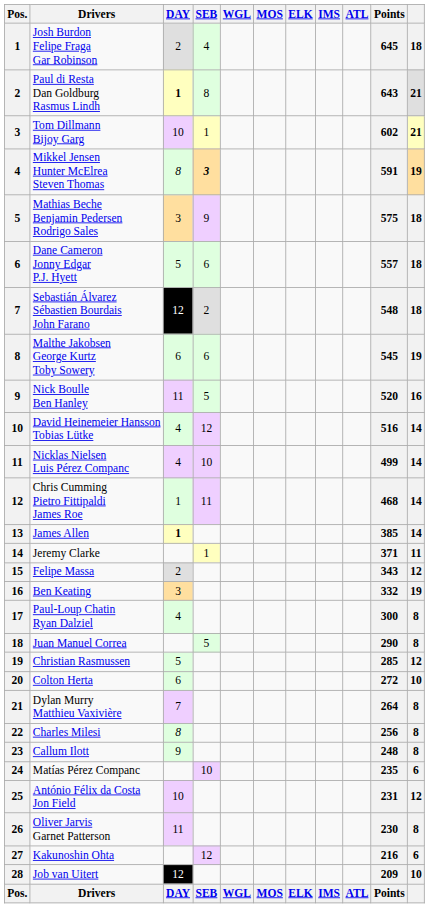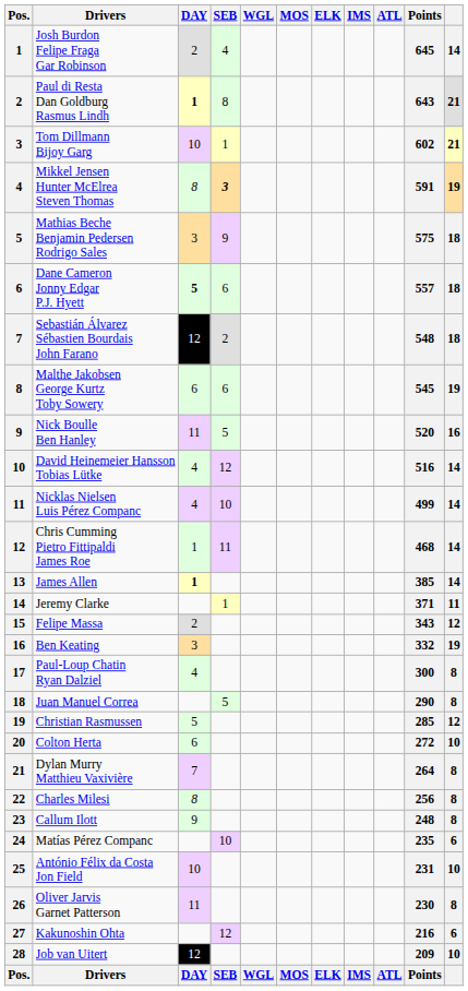 <table class="wikitable" style="font-size:85%;">
 <tr>
 <th>Pos.</th>
 <th>Drivers</th>
 <th><a href='#'>DAY</a></th>
 <th><a href='#'>SEB</a></th>
 <th><a href='#'>WGL</a></th>
 <th><a href='#'>MOS</a></th>
 <th><a href='#'>ELK</a></th>
 <th><a href='#'>IMS</a></th>
 <th><a href='#'>ATL</a></th>
 <th>Points</th>
 <th></th>
 </tr>
 <tr>
 <th>1</th>
 <td> <a href='#'>Josh Burdon</a><br> <a href='#'>Felipe Fraga</a><br> <a href='#'>Gar Robinson</a></td>
 <td style="background:#dfdfdf" align="center">2</td>
 <td style="background:#dfffdf" align="center">4</td>
 <td style="background:#" align="center"></td>
 <td style="background:#" align="center"></td>
 <td style="background:#" align="center"></td>
 <td style="background:#" align="center"></td>
 <td style="background:#" align="center"></td>
 <th>645</th>
-<th>18</th>
+<th>14</th>
 </tr>
 <tr>
 <th>2</th>
 <td> <a href='#'>Paul di Resta</a><br> Dan Goldburg<br> <a href='#'>Rasmus Lindh</a></td>
 <td style="background:#ffffbf" align="center"><strong>1</strong></td>
 <td style="background:#dfffdf" align="center">8</td>
 <td style="background:#" align="center"></td>
 <td style="background:#" align="center"></td>
 <td style="background:#" align="center"></td>
 <td style="background:#" align="center"></td>
 <td style="background:#" align="center"></td>
 <th>643</th>
 <th style="background:#dfdfdf">21</th>
 </tr>
 <tr>
 <th>3</th>
 <td> <a href='#'>Tom Dillmann</a><br> <a href='#'>Bijoy Garg</a></td>
 <td style="background:#efcfff" align="center">10</td>
 <td style="background:#ffffbf" align="center">1</td>
 <td style="background:#" align="center"></td>
 <td style="background:#" align="center"></td>
 <td style="background:#" align="center"></td>
 <td style="background:#" align="center"></td>
 <td style="background:#" align="center"></td>
 <th>602</th>
 <th style="background:#ffffbf">21</th>
 </tr>
 <tr>
 <th>4</th>
 <td> <a href='#'>Mikkel Jensen</a><br> <a href='#'>Hunter McElrea</a><br> <a href='#'>Steven Thomas</a></td>
 <td style="background:#dfffdf" align="center"><em>8</em></td>
 <td style="background:#ffdf9f" align="center"><strong><em>3</em></strong></td>
 <td style="background:#" align="center"></td>
 <td style="background:#" align="center"></td>
 <td style="background:#" align="center"></td>
 <td style="background:#" align="center"></td>
 <td style="background:#" align="center"></td>
 <th>591</th>
 <th style="background:#ffdf9f">19</th>
 </tr>
 <tr>
 <th>5</th>
 <td> <a href='#'>Mathias Beche</a><br> <a href='#'>Benjamin Pedersen</a><br> <a href='#'>Rodrigo Sales</a></td>
 <td style="background:#ffdf9f" align="center">3</td>
 <td style="background:#efcfff" align="center">9</td>
 <td style="background:#" align="center"></td>
 <td style="background:#" align="center"></td>
 <td style="background:#" align="center"></td>
 <td style="background:#" align="center"></td>
 <td style="background:#" align="center"></td>
 <th>575</th>
 <th>18</th>
 </tr>
 <tr>
 <th>6</th>
 <td> <a href='#'>Dane Cameron</a><br> <a href='#'>Jonny Edgar</a><br> <a href='#'>P.J. Hyett</a></td>
-<td style="background:#dfffdf" align="center">5</td>
+<td style="background:#dfffdf" align="center"><strong>5</strong></td>
 <td style="background:#dfffdf" align="center">6</td>
 <td style="background:#" align="center"></td>
 <td style="background:#" align="center"></td>
 <td style="background:#" align="center"></td>
 <td style="background:#" align="center"></td>
 <td style="background:#" align="center"></td>
 <th>557</th>
 <th>18</th>
 </tr>
 <tr>
 <th>7</th>
 <td> <a href='#'>Sebastián Álvarez</a><br> <a href='#'>Sébastien Bourdais</a><br> <a href='#'>John Farano</a></td>
 <td style="background-color:#000000; color:white" align="center">12</td>
 <td style="background:#dfdfdf" align="center">2</td>
 <td style="background:#" align="center"></td>
 <td style="background:#" align="center"></td>
 <td style="background:#" align="center"></td>
 <td style="background:#" align="center"></td>
 <td style="background:#" align="center"></td>
 <th>548</th>
 <th>18</th>
 </tr>
 <tr>
 <th>8</th>
 <td> <a href='#'>Malthe Jakobsen</a><br> <a href='#'>George Kurtz</a><br> <a href='#'>Toby Sowery</a></td>
 <td style="background:#dfffdf" align="center">6</td>
 <td style="background:#dfffdf" align="center">6</td>
 <td style="background:#" align="center"></td>
 <td style="background:#" align="center"></td>
 <td style="background:#" align="center"></td>
 <td style="background:#" align="center"></td>
 <td style="background:#" align="center"></td>
 <th>545</th>
 <th>19</th>
 </tr>
 <tr>
 <th>9</th>
 <td> <a href='#'>Nick Boulle</a><br> <a href='#'>Ben Hanley</a></td>
 <td style="background:#efcfff" align="center">11</td>
 <td style="background:#dfffdf" align="center">5</td>
 <td style="background:#" align="center"></td>
 <td style="background:#" align="center"></td>
 <td style="background:#" align="center"></td>
 <td style="background:#" align="center"></td>
 <td style="background:#" align="center"></td>
 <th>520</th>
 <th>16</th>
 </tr>
 <tr>
 <th>10</th>
 <td> <a href='#'>David Heinemeier Hansson</a><br> <a href='#'>Tobias Lütke</a></td>
 <td style="background:#dfffdf" align="center">4</td>
 <td style="background:#efcfff" align="center">12</td>
 <td style="background:#" align="center"></td>
 <td style="background:#" align="center"></td>
 <td style="background:#" align="center"></td>
 <td style="background:#" align="center"></td>
 <td style="background:#" align="center"></td>
 <th>516</th>
 <th>14</th>
 </tr>
 <tr>
 <th>11</th>
 <td> <a href='#'>Nicklas Nielsen</a><br> <a href='#'>Luis Pérez Companc</a></td>
 <td style="background:#efcfff" align="center">4</td>
 <td style="background:#efcfff" align="center">10</td>
 <td style="background:#" align="center"></td>
 <td style="background:#" align="center"></td>
 <td style="background:#" align="center"></td>
 <td style="background:#" align="center"></td>
 <td style="background:#" align="center"></td>
 <th>499</th>
 <th>14</th>
 </tr>
 <tr>
 <th>12</th>
 <td> Chris Cumming<br> <a href='#'>Pietro Fittipaldi</a><br> <a href='#'>James Roe</a></td>
 <td style="background:#dfffdf" align="center">1</td>
 <td style="background:#efcfff" align="center">11</td>
 <td style="background:#" align="center"></td>
 <td style="background:#" align="center"></td>
 <td style="background:#" align="center"></td>
 <td style="background:#" align="center"></td>
 <td style="background:#" align="center"></td>
 <th>468</th>
 <th>14</th>
 </tr>
 <tr>
 <th>13</th>
 <td> <a href='#'>James Allen</a></td>
 <td style="background:#ffffbf" align="center"><strong>1</strong></td>
 <td style="background:#" align="center"></td>
 <td style="background:#" align="center"></td>
 <td style="background:#" align="center"></td>
 <td style="background:#" align="center"></td>
 <td style="background:#" align="center"></td>
 <td style="background:#" align="center"></td>
 <th>385</th>
 <th>14</th>
 </tr>
 <tr>
 <th>14</th>
 <td> Jeremy Clarke</td>
 <td style="background:#" align="center"></td>
 <td style="background:#ffffbf" align="center">1</td>
 <td style="background:#" align="center"></td>
 <td style="background:#" align="center"></td>
 <td style="background:#" align="center"></td>
 <td style="background:#" align="center"></td>
 <td style="background:#" align="center"></td>
 <th>371</th>
 <th>11</th>
 </tr>
 <tr>
 <th>15</th>
 <td> <a href='#'>Felipe Massa</a></td>
 <td style="background:#dfdfdf" align="center">2</td>
 <td style="background:#" align="center"></td>
 <td style="background:#" align="center"></td>
 <td style="background:#" align="center"></td>
 <td style="background:#" align="center"></td>
 <td style="background:#" align="center"></td>
 <td style="background:#" align="center"></td>
 <th>343</th>
 <th>12</th>
 </tr>
 <tr>
 <th>16</th>
 <td> <a href='#'>Ben Keating</a></td>
 <td style="background:#ffdf9f" align="center">3</td>
 <td style="background:#" align="center"></td>
 <td style="background:#" align="center"></td>
 <td style="background:#" align="center"></td>
 <td style="background:#" align="center"></td>
 <td style="background:#" align="center"></td>
 <td style="background:#" align="center"></td>
 <th>332</th>
 <th>19</th>
 </tr>
 <tr>
 <th>17</th>
 <td> <a href='#'>Paul-Loup Chatin</a><br> <a href='#'>Ryan Dalziel</a></td>
 <td style="background:#dfffdf" align="center">4</td>
 <td style="background:#" align="center"></td>
 <td style="background:#" align="center"></td>
 <td style="background:#" align="center"></td>
 <td style="background:#" align="center"></td>
 <td style="background:#" align="center"></td>
 <td style="background:#" align="center"></td>
 <th>300</th>
 <th>8</th>
 </tr>
 <tr>
 <th>18</th>
 <td> <a href='#'>Juan Manuel Correa</a></td>
 <td style="background:#" align="center"></td>
 <td style="background:#dfffdf" align="center">5</td>
 <td style="background:#" align="center"></td>
 <td style="background:#" align="center"></td>
 <td style="background:#" align="center"></td>
 <td style="background:#" align="center"></td>
 <td style="background:#" align="center"></td>
 <th>290</th>
 <th>8</th>
 </tr>
 <tr>
 <th>19</th>
 <td> <a href='#'>Christian Rasmussen</a></td>
 <td style="background:#dfffdf" align="center">5</td>
 <td style="background:#" align="center"></td>
 <td style="background:#" align="center"></td>
 <td style="background:#" align="center"></td>
 <td style="background:#" align="center"></td>
 <td style="background:#" align="center"></td>
 <td style="background:#" align="center"></td>
 <th>285</th>
 <th>12</th>
 </tr>
 <tr>
 <th>20</th>
 <td> <a href='#'>Colton Herta</a></td>
 <td style="background:#dfffdf" align="center">6</td>
 <td style="background:#" align="center"></td>
 <td style="background:#" align="center"></td>
 <td style="background:#" align="center"></td>
 <td style="background:#" align="center"></td>
 <td style="background:#" align="center"></td>
 <td style="background:#" align="center"></td>
 <th>272</th>
 <th>10</th>
 </tr>
 <tr>
 <th>21</th>
 <td> Dylan Murry<br> <a href='#'>Matthieu Vaxivière</a></td>
 <td style="background:#efcfff" align="center">7</td>
 <td style="background:#" align="center"></td>
 <td style="background:#" align="center"></td>
 <td style="background:#" align="center"></td>
 <td style="background:#" align="center"></td>
 <td style="background:#" align="center"></td>
 <td style="background:#" align="center"></td>
 <th>264</th>
 <th>8</th>
 </tr>
 <tr>
 <th>22</th>
 <td> <a href='#'>Charles Milesi</a></td>
 <td style="background:#dfffdf" align="center"><em>8</em></td>
 <td style="background:#" align="center"></td>
 <td style="background:#" align="center"></td>
 <td style="background:#" align="center"></td>
 <td style="background:#" align="center"></td>
 <td style="background:#" align="center"></td>
 <td style="background:#" align="center"></td>
 <th>256</th>
 <th>8</th>
 </tr>
 <tr>
 <th>23</th>
 <td> <a href='#'>Callum Ilott</a></td>
 <td style="background:#dfffdf" align="center">9</td>
 <td style="background:#" align="center"></td>
 <td style="background:#" align="center"></td>
 <td style="background:#" align="center"></td>
 <td style="background:#" align="center"></td>
 <td style="background:#" align="center"></td>
 <td style="background:#" align="center"></td>
 <th>248</th>
 <th>8</th>
 </tr>
 <tr>
 <th>24</th>
 <td> Matías Pérez Companc</td>
 <td style="background:#" align="center"></td>
 <td style="background:#efcfff" align="center">10</td>
 <td style="background:#" align="center"></td>
 <td style="background:#" align="center"></td>
 <td style="background:#" align="center"></td>
 <td style="background:#" align="center"></td>
 <td style="background:#" align="center"></td>
 <th>235</th>
 <th>6</th>
 </tr>
 <tr>
 <th>25</th>
 <td> <a href='#'>António Félix da Costa</a><br> <a href='#'>Jon Field</a></td>
 <td style="background:#efcfff" align="center">10</td>
 <td style="background:#" align="center"></td>
 <td style="background:#" align="center"></td>
 <td style="background:#" align="center"></td>
 <td style="background:#" align="center"></td>
 <td style="background:#" align="center"></td>
 <td style="background:#" align="center"></td>
 <th>231</th>
-<th>12</th>
+<th>10</th>
 </tr>
 <tr>
 <th>26</th>
 <td> <a href='#'>Oliver Jarvis</a><br> Garnet Patterson</td>
 <td style="background:#efcfff" align="center">11</td>
 <td style="background:#" align="center"></td>
 <td style="background:#" align="center"></td>
 <td style="background:#" align="center"></td>
 <td style="background:#" align="center"></td>
 <td style="background:#" align="center"></td>
 <td style="background:#" align="center"></td>
 <th>230</th>
 <th>8</th>
 </tr>
 <tr>
 <th>27</th>
 <td> <a href='#'>Kakunoshin Ohta</a></td>
 <td style="background:#" align="center"></td>
 <td style="background:#efcfff" align="center">12</td>
 <td style="background:#" align="center"></td>
 <td style="background:#" align="center"></td>
 <td style="background:#" align="center"></td>
 <td style="background:#" align="center"></td>
 <td style="background:#" align="center"></td>
 <th>216</th>
 <th>6</th>
 </tr>
 <tr>
 <th>28</th>
 <td> <a href='#'>Job van Uitert</a></td>
 <td style="background-color:#000000; color:white" align="center">12</td>
 <td style="background:#" align="center"></td>
 <td style="background:#" align="center"></td>
 <td style="background:#" align="center"></td>
 <td style="background:#" align="center"></td>
 <td style="background:#" align="center"></td>
 <td style="background:#" align="center"></td>
 <th>209</th>
 <th>10</th>
 </tr>
 <tr>
 <th>Pos.</th>
 <th>Drivers</th>
 <th><a href='#'>DAY</a></th>
 <th><a href='#'>SEB</a></th>
 <th><a href='#'>WGL</a></th>
 <th><a href='#'>MOS</a></th>
 <th><a href='#'>ELK</a></th>
 <th><a href='#'>IMS</a></th>
 <th><a href='#'>ATL</a></th>
 <th>Points</th>
 <th></th>
 </tr>
 </table>
